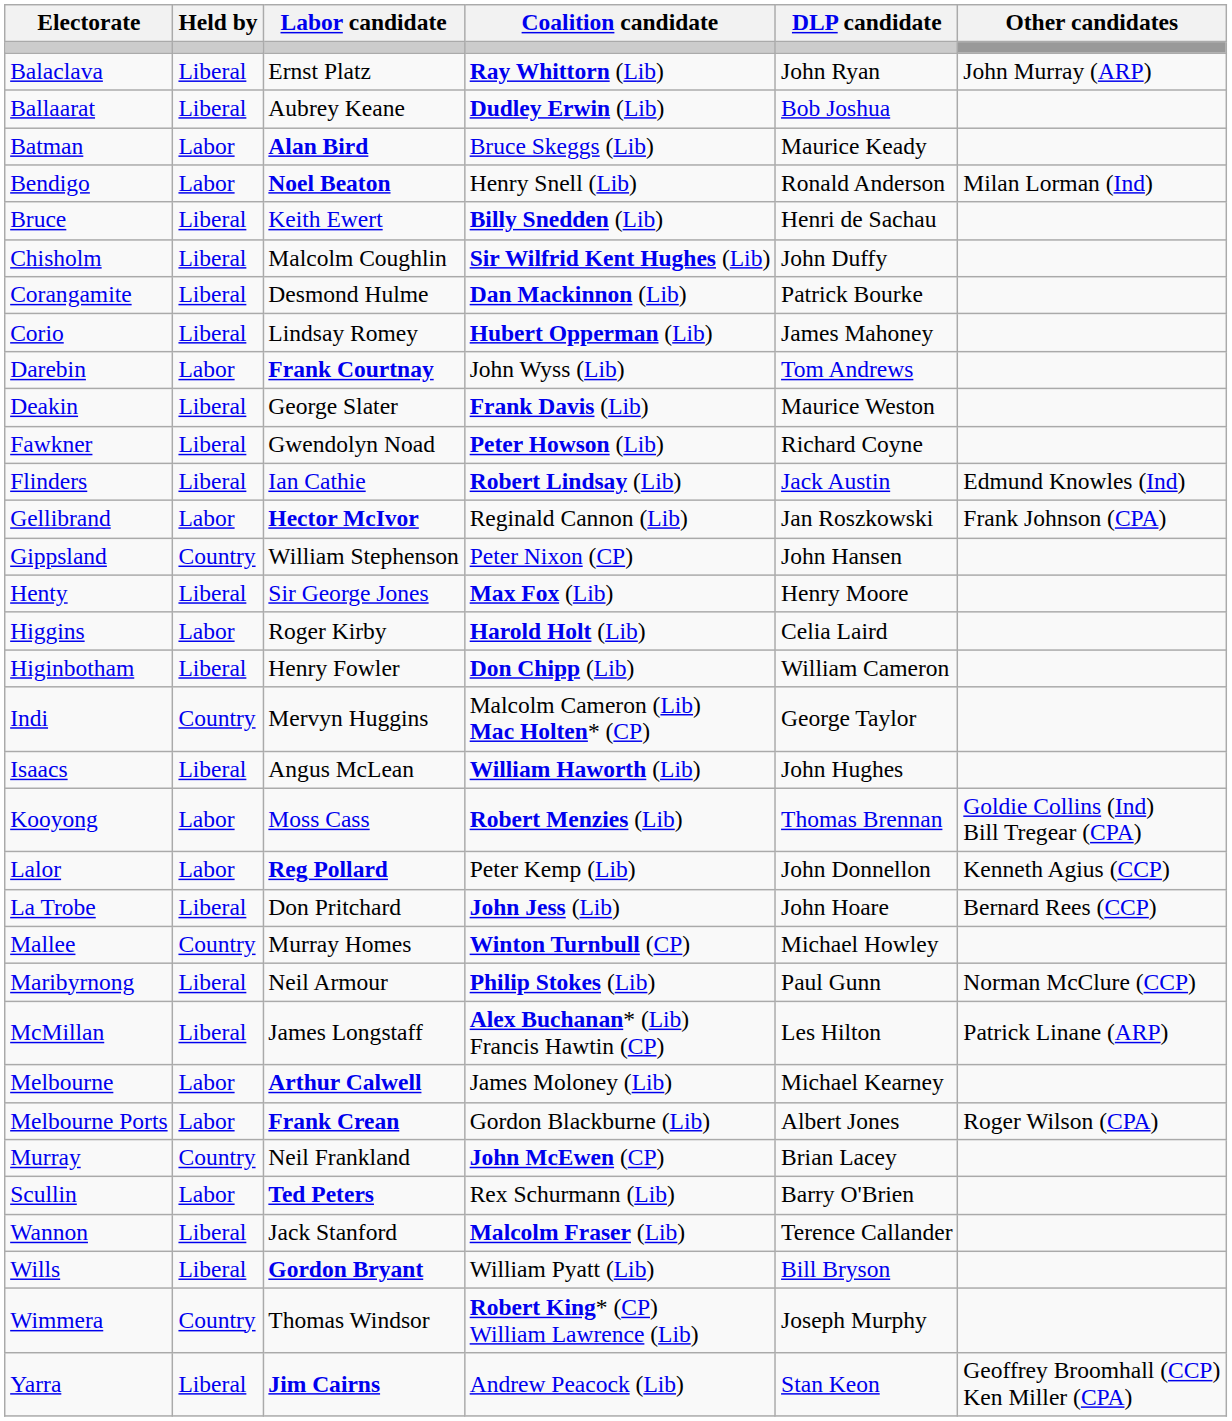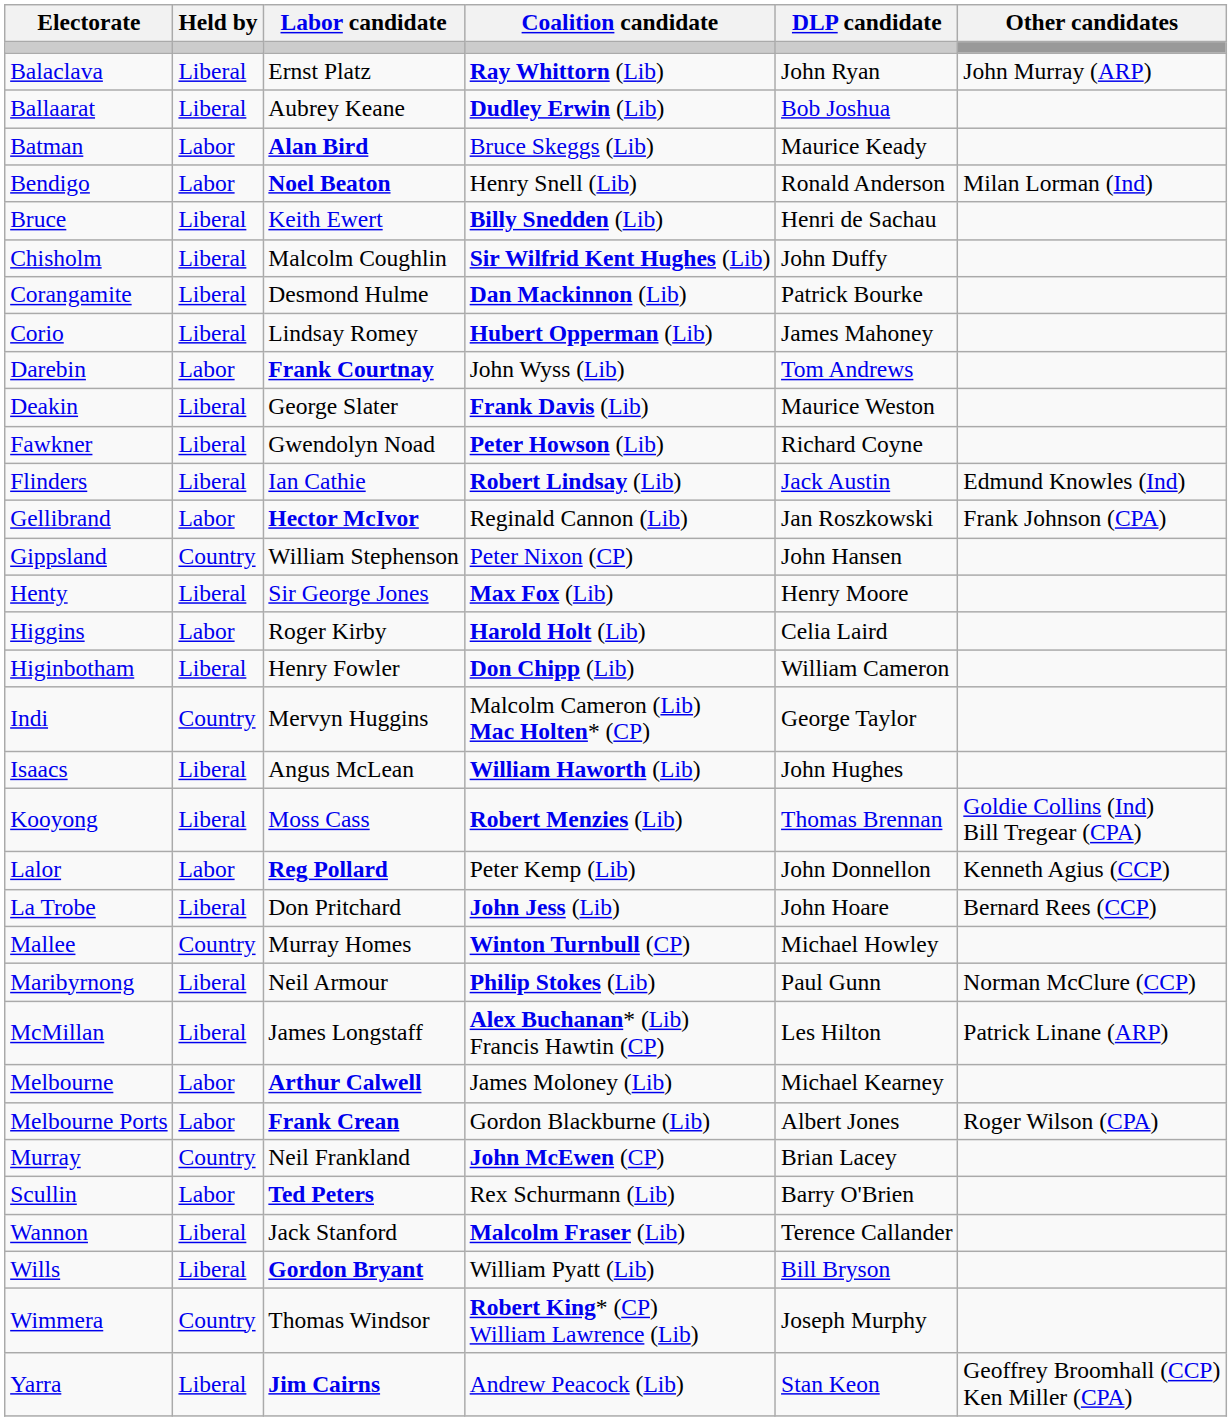 <table class="wikitable">
 <tr>
 <th>Electorate</th>
 <th>Held by</th>
 <th><a href='#'>Labor</a> candidate</th>
 <th><a href='#'>Coalition</a> candidate</th>
 <th><a href='#'>DLP</a> candidate</th>
 <th>Other candidates</th>
 </tr>
 <tr bgcolor="#cccccc">
 <td></td>
 <td></td>
 <td></td>
 <td></td>
 <td></td>
 <td bgcolor="#999999"></td>
 </tr>
 <tr>
 <td><a href='#'>Balaclava</a></td>
 <td><a href='#'>Liberal</a></td>
 <td>Ernst Platz</td>
 <td><strong><a href='#'>Ray Whittorn</a></strong> (<a href='#'>Lib</a>)</td>
 <td>John Ryan</td>
 <td>John Murray (<a href='#'>ARP</a>)</td>
 </tr>
 <tr>
 <td><a href='#'>Ballaarat</a></td>
 <td><a href='#'>Liberal</a></td>
 <td>Aubrey Keane</td>
 <td><strong><a href='#'>Dudley Erwin</a></strong> (<a href='#'>Lib</a>)</td>
 <td><a href='#'>Bob Joshua</a></td>
 <td></td>
 </tr>
 <tr>
 <td><a href='#'>Batman</a></td>
 <td><a href='#'>Labor</a></td>
 <td><strong><a href='#'>Alan Bird</a></strong></td>
 <td><a href='#'>Bruce Skeggs</a> (<a href='#'>Lib</a>)</td>
 <td>Maurice Keady</td>
 <td></td>
 </tr>
 <tr>
 <td><a href='#'>Bendigo</a></td>
 <td><a href='#'>Labor</a></td>
 <td><strong><a href='#'>Noel Beaton</a></strong></td>
 <td>Henry Snell (<a href='#'>Lib</a>)</td>
 <td>Ronald Anderson</td>
 <td>Milan Lorman (<a href='#'>Ind</a>)</td>
 </tr>
 <tr>
 <td><a href='#'>Bruce</a></td>
 <td><a href='#'>Liberal</a></td>
 <td><a href='#'>Keith Ewert</a></td>
 <td><strong><a href='#'>Billy Snedden</a></strong> (<a href='#'>Lib</a>)</td>
 <td>Henri de Sachau</td>
 <td></td>
 </tr>
 <tr>
 <td><a href='#'>Chisholm</a></td>
 <td><a href='#'>Liberal</a></td>
 <td>Malcolm Coughlin</td>
 <td><strong><a href='#'>Sir Wilfrid Kent Hughes</a></strong> (<a href='#'>Lib</a>)</td>
 <td>John Duffy</td>
 <td></td>
 </tr>
 <tr>
 <td><a href='#'>Corangamite</a></td>
 <td><a href='#'>Liberal</a></td>
 <td>Desmond Hulme</td>
 <td><strong><a href='#'>Dan Mackinnon</a></strong> (<a href='#'>Lib</a>)</td>
 <td>Patrick Bourke</td>
 <td></td>
 </tr>
 <tr>
 <td><a href='#'>Corio</a></td>
 <td><a href='#'>Liberal</a></td>
 <td>Lindsay Romey</td>
 <td><strong><a href='#'>Hubert Opperman</a></strong> (<a href='#'>Lib</a>)</td>
 <td>James Mahoney</td>
 <td></td>
 </tr>
 <tr>
 <td><a href='#'>Darebin</a></td>
 <td><a href='#'>Labor</a></td>
 <td><strong><a href='#'>Frank Courtnay</a></strong></td>
 <td>John Wyss (<a href='#'>Lib</a>)</td>
 <td><a href='#'>Tom Andrews</a></td>
 <td></td>
 </tr>
 <tr>
 <td><a href='#'>Deakin</a></td>
 <td><a href='#'>Liberal</a></td>
 <td>George Slater</td>
 <td><strong><a href='#'>Frank Davis</a></strong> (<a href='#'>Lib</a>)</td>
 <td>Maurice Weston</td>
 <td></td>
 </tr>
 <tr>
 <td><a href='#'>Fawkner</a></td>
 <td><a href='#'>Liberal</a></td>
 <td>Gwendolyn Noad</td>
 <td><strong><a href='#'>Peter Howson</a></strong> (<a href='#'>Lib</a>)</td>
 <td>Richard Coyne</td>
 <td></td>
 </tr>
 <tr>
 <td><a href='#'>Flinders</a></td>
 <td><a href='#'>Liberal</a></td>
 <td><a href='#'>Ian Cathie</a></td>
 <td><strong><a href='#'>Robert Lindsay</a></strong> (<a href='#'>Lib</a>)</td>
 <td><a href='#'>Jack Austin</a></td>
 <td>Edmund Knowles (<a href='#'>Ind</a>)</td>
 </tr>
 <tr>
 <td><a href='#'>Gellibrand</a></td>
 <td><a href='#'>Labor</a></td>
 <td><strong><a href='#'>Hector McIvor</a></strong></td>
 <td>Reginald Cannon (<a href='#'>Lib</a>)</td>
 <td>Jan Roszkowski</td>
 <td>Frank Johnson (<a href='#'>CPA</a>)</td>
 </tr>
 <tr>
 <td><a href='#'>Gippsland</a></td>
 <td><a href='#'>Country</a></td>
 <td>William Stephenson</td>
 <td><a href='#'>Peter Nixon</a> (<a href='#'>CP</a>)</td>
 <td>John Hansen</td>
 <td></td>
 </tr>
 <tr>
 <td><a href='#'>Henty</a></td>
 <td><a href='#'>Liberal</a></td>
 <td><a href='#'>Sir George Jones</a></td>
 <td><strong><a href='#'>Max Fox</a></strong> (<a href='#'>Lib</a>)</td>
 <td>Henry Moore</td>
 <td></td>
 </tr>
 <tr>
 <td><a href='#'>Higgins</a></td>
 <td><a href='#'>Labor</a></td>
 <td>Roger Kirby</td>
 <td><strong><a href='#'>Harold Holt</a></strong> (<a href='#'>Lib</a>)</td>
 <td>Celia Laird</td>
 <td></td>
 </tr>
 <tr>
 <td><a href='#'>Higinbotham</a></td>
 <td><a href='#'>Liberal</a></td>
 <td>Henry Fowler</td>
 <td><strong><a href='#'>Don Chipp</a></strong> (<a href='#'>Lib</a>)</td>
 <td>William Cameron</td>
 <td></td>
 </tr>
 <tr>
 <td><a href='#'>Indi</a></td>
 <td><a href='#'>Country</a></td>
 <td>Mervyn Huggins</td>
 <td>Malcolm Cameron (<a href='#'>Lib</a>)<br><strong><a href='#'>Mac Holten</a></strong>* (<a href='#'>CP</a>)</td>
 <td>George Taylor</td>
 <td></td>
 </tr>
 <tr>
 <td><a href='#'>Isaacs</a></td>
 <td><a href='#'>Liberal</a></td>
 <td>Angus McLean</td>
 <td><strong><a href='#'>William Haworth</a></strong> (<a href='#'>Lib</a>)</td>
 <td>John Hughes</td>
 <td></td>
 </tr>
 <tr>
 <td><a href='#'>Kooyong</a></td>
-<td><a href='#'>Labor</a></td>
+<td><a href='#'>Liberal</a></td>
 <td><a href='#'>Moss Cass</a></td>
 <td><strong><a href='#'>Robert Menzies</a></strong> (<a href='#'>Lib</a>)</td>
 <td><a href='#'>Thomas Brennan</a></td>
 <td><a href='#'>Goldie Collins</a> (<a href='#'>Ind</a>)<br>Bill Tregear (<a href='#'>CPA</a>)</td>
 </tr>
 <tr>
 <td><a href='#'>Lalor</a></td>
 <td><a href='#'>Labor</a></td>
 <td><strong><a href='#'>Reg Pollard</a></strong></td>
 <td>Peter Kemp (<a href='#'>Lib</a>)</td>
 <td>John Donnellon</td>
 <td>Kenneth Agius (<a href='#'>CCP</a>)</td>
 </tr>
 <tr>
 <td><a href='#'>La Trobe</a></td>
 <td><a href='#'>Liberal</a></td>
 <td>Don Pritchard</td>
 <td><strong><a href='#'>John Jess</a></strong> (<a href='#'>Lib</a>)</td>
 <td>John Hoare</td>
 <td>Bernard Rees (<a href='#'>CCP</a>)</td>
 </tr>
 <tr>
 <td><a href='#'>Mallee</a></td>
 <td><a href='#'>Country</a></td>
 <td>Murray Homes</td>
 <td><strong><a href='#'>Winton Turnbull</a></strong> (<a href='#'>CP</a>)</td>
 <td>Michael Howley</td>
 <td></td>
 </tr>
 <tr>
 <td><a href='#'>Maribyrnong</a></td>
 <td><a href='#'>Liberal</a></td>
 <td>Neil Armour</td>
 <td><strong><a href='#'>Philip Stokes</a></strong> (<a href='#'>Lib</a>)</td>
 <td>Paul Gunn</td>
 <td>Norman McClure (<a href='#'>CCP</a>)</td>
 </tr>
 <tr>
 <td><a href='#'>McMillan</a></td>
 <td><a href='#'>Liberal</a></td>
 <td>James Longstaff</td>
 <td><strong><a href='#'>Alex Buchanan</a></strong>* (<a href='#'>Lib</a>)<br>Francis Hawtin (<a href='#'>CP</a>)</td>
 <td>Les Hilton</td>
 <td>Patrick Linane (<a href='#'>ARP</a>)</td>
 </tr>
 <tr>
 <td><a href='#'>Melbourne</a></td>
 <td><a href='#'>Labor</a></td>
 <td><strong><a href='#'>Arthur Calwell</a></strong></td>
 <td>James Moloney (<a href='#'>Lib</a>)</td>
 <td>Michael Kearney</td>
 <td></td>
 </tr>
 <tr>
 <td><a href='#'>Melbourne Ports</a></td>
 <td><a href='#'>Labor</a></td>
 <td><strong><a href='#'>Frank Crean</a></strong></td>
 <td>Gordon Blackburne (<a href='#'>Lib</a>)</td>
 <td>Albert Jones</td>
 <td>Roger Wilson (<a href='#'>CPA</a>)</td>
 </tr>
 <tr>
 <td><a href='#'>Murray</a></td>
 <td><a href='#'>Country</a></td>
 <td>Neil Frankland</td>
 <td><strong><a href='#'>John McEwen</a></strong> (<a href='#'>CP</a>)</td>
 <td>Brian Lacey</td>
 <td></td>
 </tr>
 <tr>
 <td><a href='#'>Scullin</a></td>
 <td><a href='#'>Labor</a></td>
 <td><strong><a href='#'>Ted Peters</a></strong></td>
 <td>Rex Schurmann (<a href='#'>Lib</a>)</td>
 <td>Barry O'Brien</td>
 <td></td>
 </tr>
 <tr>
 <td><a href='#'>Wannon</a></td>
 <td><a href='#'>Liberal</a></td>
 <td>Jack Stanford</td>
 <td><strong><a href='#'>Malcolm Fraser</a></strong> (<a href='#'>Lib</a>)</td>
 <td>Terence Callander</td>
 <td></td>
 </tr>
 <tr>
 <td><a href='#'>Wills</a></td>
 <td><a href='#'>Liberal</a></td>
 <td><strong><a href='#'>Gordon Bryant</a></strong></td>
 <td>William Pyatt (<a href='#'>Lib</a>)</td>
 <td><a href='#'>Bill Bryson</a></td>
 <td></td>
 </tr>
 <tr>
 <td><a href='#'>Wimmera</a></td>
 <td><a href='#'>Country</a></td>
 <td>Thomas Windsor</td>
 <td><strong><a href='#'>Robert King</a></strong>* (<a href='#'>CP</a>)<br><a href='#'>William Lawrence</a> (<a href='#'>Lib</a>)</td>
 <td>Joseph Murphy</td>
 <td></td>
 </tr>
 <tr>
 <td><a href='#'>Yarra</a></td>
 <td><a href='#'>Liberal</a></td>
 <td><strong><a href='#'>Jim Cairns</a></strong></td>
 <td><a href='#'>Andrew Peacock</a> (<a href='#'>Lib</a>)</td>
 <td><a href='#'>Stan Keon</a></td>
 <td>Geoffrey Broomhall (<a href='#'>CCP</a>)<br>Ken Miller (<a href='#'>CPA</a>)</td>
 </tr>
 </table>
